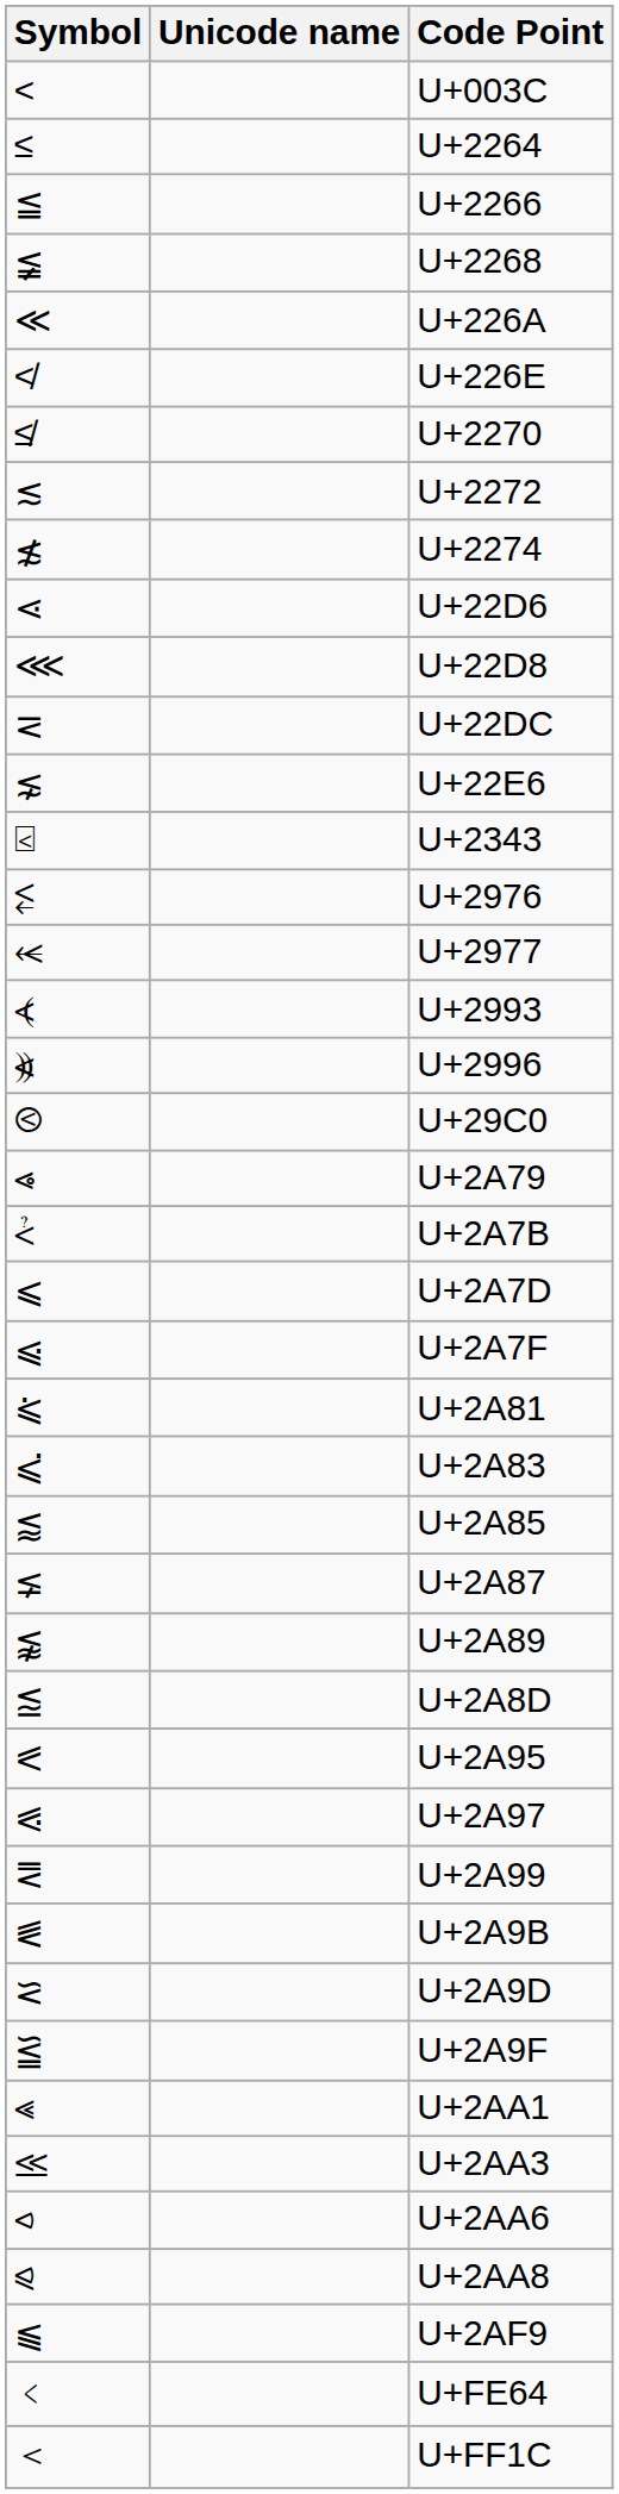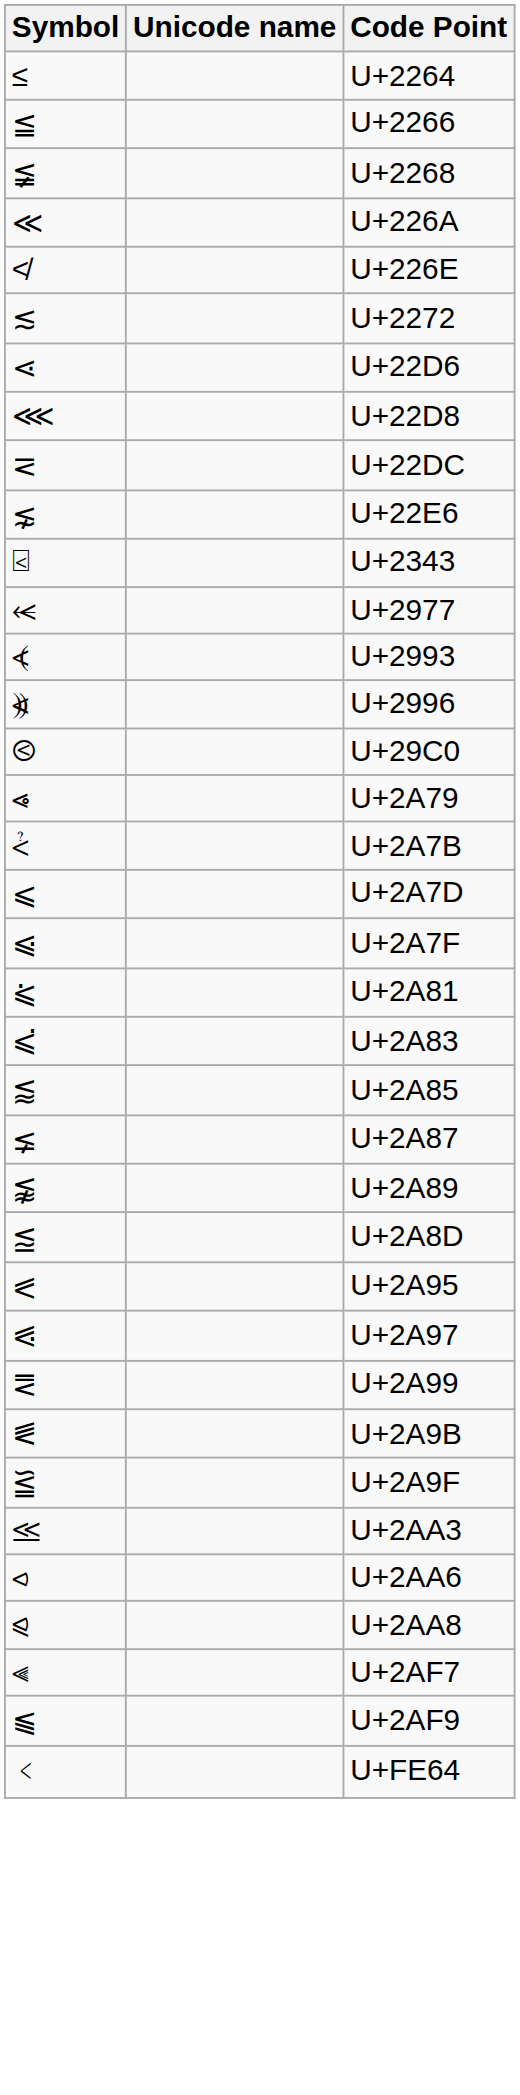 <table class="wikitable sortable">
 <tr>
 <th>Symbol</th>
 <th>Unicode name</th>
 <th>Code Point</th>
-</tr>
-<tr>
-<td><</td>
-<td></td>
-<td>U+003C</td>
 </tr>
 <tr>
 <td>≤</td>
 <td></td>
 <td>U+2264</td>
 </tr>
 <tr>
 <td>≦</td>
 <td></td>
 <td>U+2266</td>
 </tr>
 <tr>
 <td>≨</td>
 <td></td>
 <td>U+2268</td>
 </tr>
 <tr>
 <td>≪</td>
 <td></td>
 <td>U+226A</td>
 </tr>
 <tr>
 <td>≮</td>
 <td></td>
 <td>U+226E</td>
 </tr>
 <tr>
-<td>≰</td>
-<td></td>
-<td>U+2270</td>
-</tr>
-<tr>
 <td>≲</td>
 <td></td>
 <td>U+2272</td>
-</tr>
-<tr>
-<td>≴</td>
-<td></td>
-<td>U+2274</td>
 </tr>
 <tr>
 <td>⋖</td>
 <td></td>
 <td>U+22D6</td>
 </tr>
 <tr>
 <td>⋘</td>
 <td></td>
 <td>U+22D8</td>
 </tr>
 <tr>
 <td>⋜</td>
 <td></td>
 <td>U+22DC</td>
 </tr>
 <tr>
 <td>⋦</td>
 <td></td>
 <td>U+22E6</td>
 </tr>
 <tr>
 <td>⍃</td>
 <td></td>
 <td>U+2343</td>
-</tr>
-<tr>
-<td>⥶</td>
-<td></td>
-<td>U+2976</td>
 </tr>
 <tr>
 <td>⥷</td>
 <td></td>
 <td>U+2977</td>
 </tr>
 <tr>
 <td>⦓</td>
 <td></td>
 <td>U+2993</td>
 </tr>
 <tr>
 <td>⦖</td>
 <td></td>
 <td>U+2996</td>
 </tr>
 <tr>
 <td>⧀</td>
 <td></td>
 <td>U+29C0</td>
 </tr>
 <tr>
 <td>⩹</td>
 <td></td>
 <td>U+2A79</td>
 </tr>
 <tr>
 <td>⩻</td>
 <td></td>
 <td>U+2A7B</td>
 </tr>
 <tr>
 <td>⩽</td>
 <td></td>
 <td>U+2A7D</td>
 </tr>
 <tr>
 <td>⩿</td>
 <td></td>
 <td>U+2A7F</td>
 </tr>
 <tr>
 <td>⪁</td>
 <td></td>
 <td>U+2A81</td>
 </tr>
 <tr>
 <td>⪃</td>
 <td></td>
 <td>U+2A83</td>
 </tr>
 <tr>
 <td>⪅</td>
 <td></td>
 <td>U+2A85</td>
 </tr>
 <tr>
 <td>⪇</td>
 <td></td>
 <td>U+2A87</td>
 </tr>
 <tr>
 <td>⪉</td>
 <td></td>
 <td>U+2A89</td>
 </tr>
 <tr>
 <td>⪍</td>
 <td></td>
 <td>U+2A8D</td>
 </tr>
 <tr>
 <td>⪕</td>
 <td></td>
 <td>U+2A95</td>
 </tr>
 <tr>
 <td>⪗</td>
 <td></td>
 <td>U+2A97</td>
 </tr>
 <tr>
 <td>⪙</td>
 <td></td>
 <td>U+2A99</td>
 </tr>
 <tr>
 <td>⪛</td>
 <td></td>
 <td>U+2A9B</td>
 </tr>
 <tr>
-<td>⪝</td>
-<td></td>
-<td>U+2A9D</td>
-</tr>
-<tr>
 <td>⪟</td>
 <td></td>
 <td>U+2A9F</td>
-</tr>
-<tr>
-<td>⪡</td>
-<td></td>
-<td>U+2AA1</td>
 </tr>
 <tr>
 <td>⪣</td>
 <td></td>
 <td>U+2AA3</td>
 </tr>
 <tr>
 <td>⪦</td>
 <td></td>
 <td>U+2AA6</td>
 </tr>
 <tr>
 <td>⪨</td>
 <td></td>
 <td>U+2AA8</td>
 </tr>
 <tr>
+<td>⫷</td>
+<td></td>
+<td>U+2AF7</td>
+</tr>
+<tr>
 <td>⫹</td>
 <td></td>
 <td>U+2AF9</td>
 </tr>
 <tr>
 <td>﹤</td>
 <td></td>
 <td>U+FE64</td>
 </tr>
-<tr>
-<td>＜</td>
-<td></td>
-<td>U+FF1C</td>
-</tr>
 </table>
